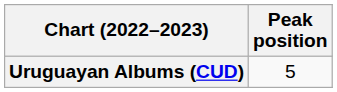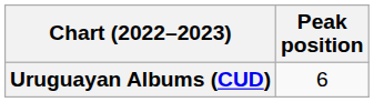 <table class="wikitable sortable plainrowheaders" style="text-align:center">
 <tr>
 <th scope="col">Chart (2022–2023)</th>
 <th scope="col">Peak<br>position</th>
 </tr>
 <tr>
 <th scope="row">Uruguayan Albums (<a href='#'>CUD</a>)</th>
-<td>5</td>
+<td>6</td>
 </tr>
 </table>
